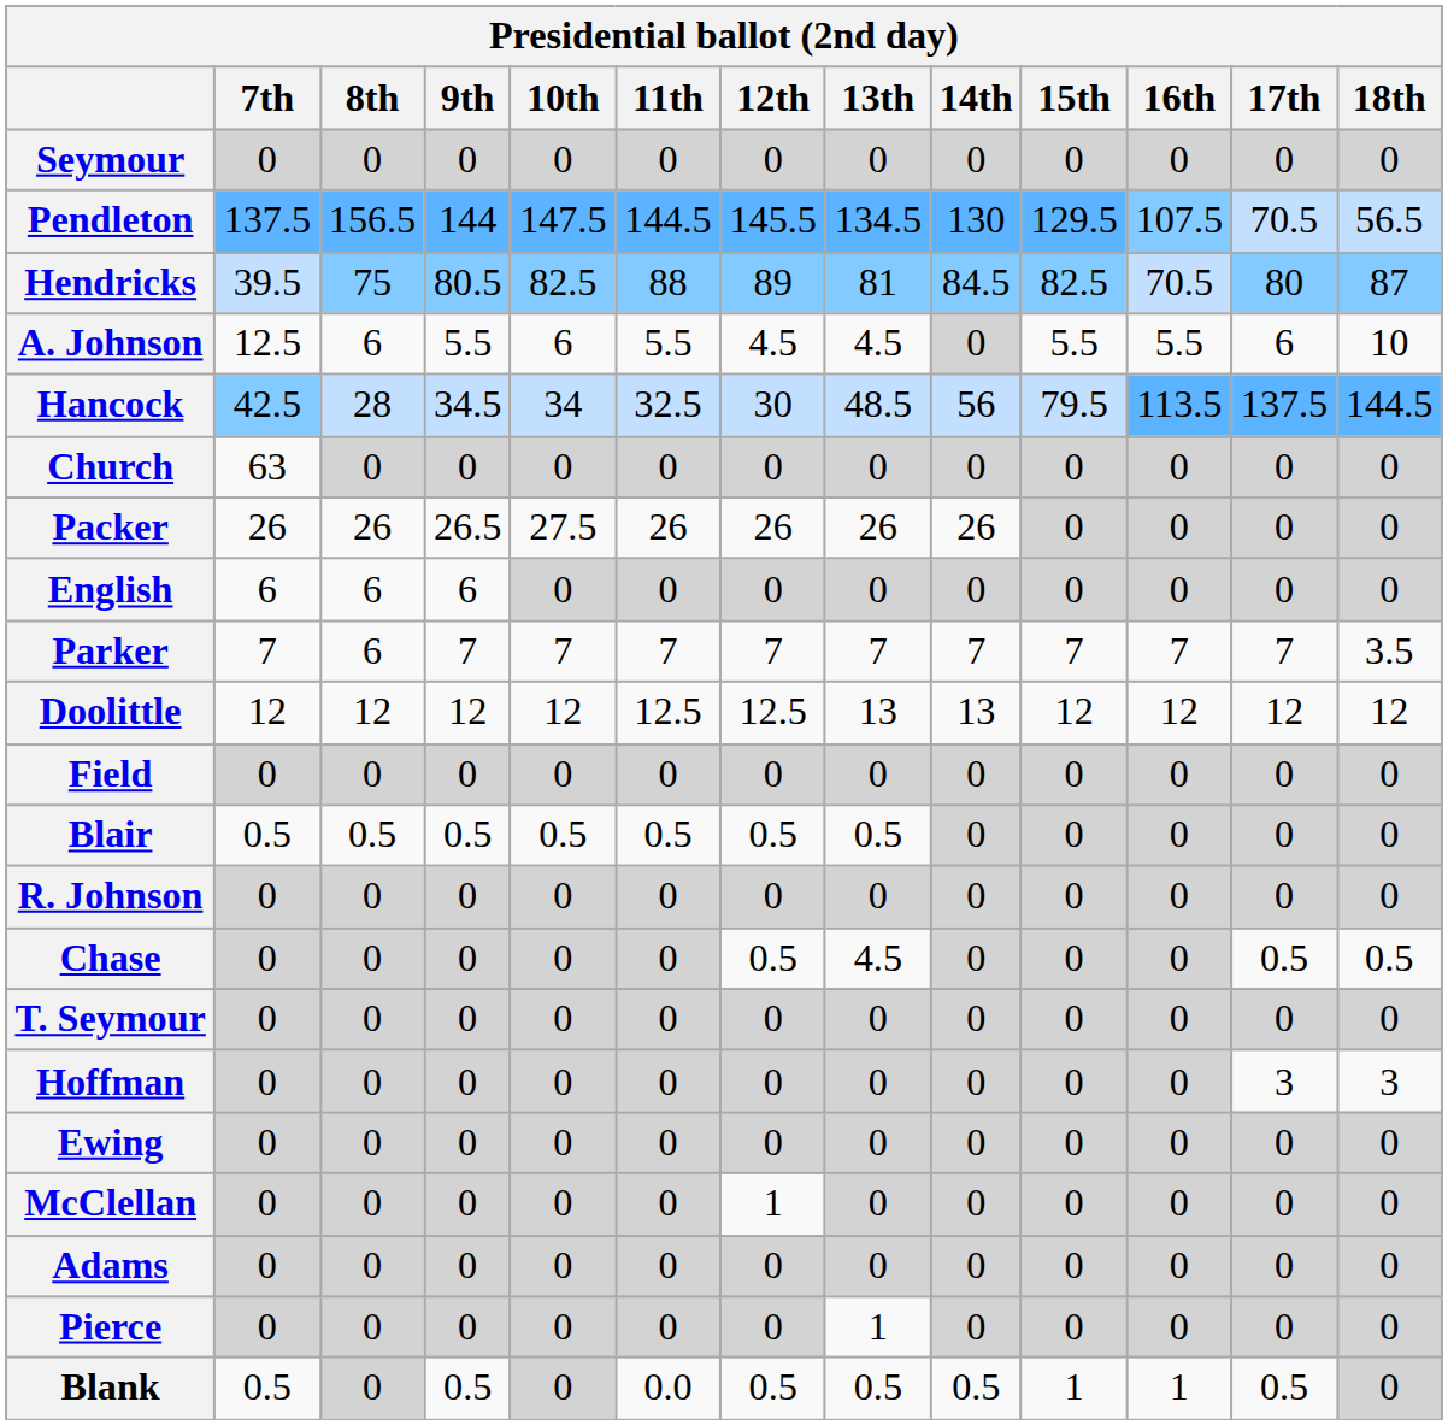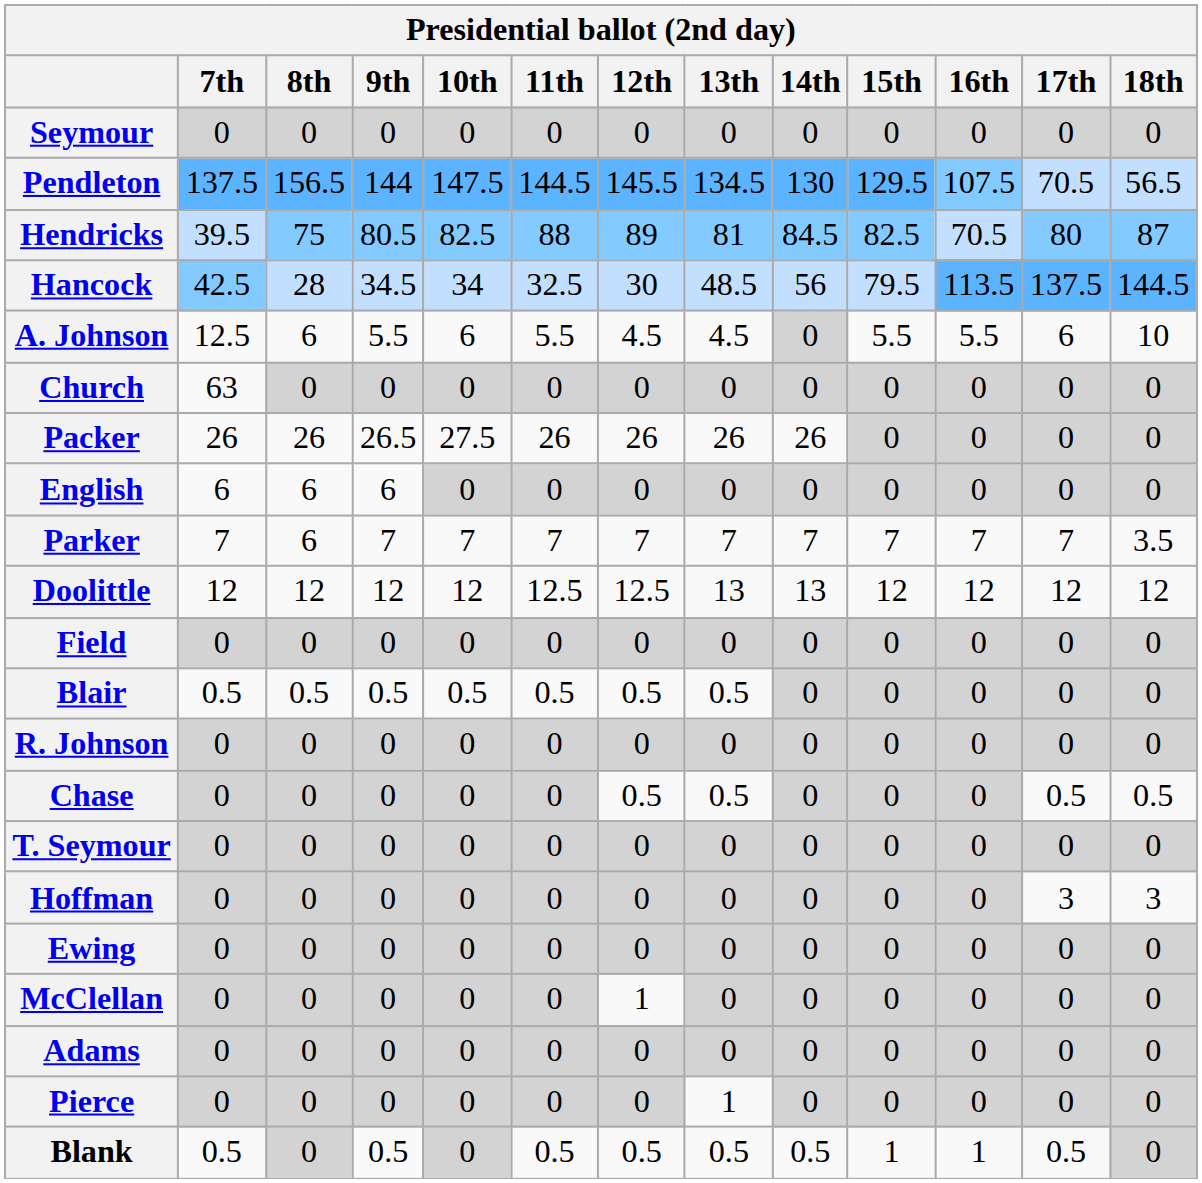 <table class="wikitable sortable" style="text-align:center">
 <tr>
 <th colspan="13"><strong>Presidential ballot (2nd day)</strong></th>
 </tr>
 <tr>
 <th></th>
 <th>7th</th>
 <th>8th</th>
 <th>9th</th>
 <th>10th</th>
 <th>11th</th>
 <th>12th</th>
 <th>13th</th>
 <th>14th</th>
 <th>15th</th>
 <th>16th</th>
 <th>17th</th>
 <th>18th</th>
 </tr>
 <tr>
 <th><a href='#'>Seymour</a></th>
 <td style="background:#d3d3d3">0</td>
 <td style="background:#d3d3d3">0</td>
 <td style="background:#d3d3d3">0</td>
 <td style="background:#d3d3d3">0</td>
 <td style="background:#d3d3d3">0</td>
 <td style="background:#d3d3d3">0</td>
 <td style="background:#d3d3d3">0</td>
 <td style="background:#d3d3d3">0</td>
 <td style="background:#d3d3d3">0</td>
 <td style="background:#d3d3d3">0</td>
 <td style="background:#d3d3d3">0</td>
 <td style="background:#d3d3d3">0</td>
 </tr>
 <tr>
 <th><a href='#'>Pendleton</a></th>
 <td style="background:#5cb3ff">137.5</td>
 <td style="background:#5cb3ff">156.5</td>
 <td style="background:#5cb3ff">144</td>
 <td style="background:#5cb3ff">147.5</td>
 <td style="background:#5cb3ff">144.5</td>
 <td style="background:#5cb3ff">145.5</td>
 <td style="background:#5cb3ff">134.5</td>
 <td style="background:#5cb3ff">130</td>
 <td style="background:#5cb3ff">129.5</td>
 <td style="background:#82caff">107.5</td>
 <td style="background:#c2dfff">70.5</td>
 <td style="background:#c2dfff">56.5</td>
 </tr>
 <tr>
 <th><a href='#'>Hendricks</a></th>
 <td style="background:#c2dfff">39.5</td>
 <td style="background:#82caff">75</td>
 <td style="background:#82caff">80.5</td>
 <td style="background:#82caff">82.5</td>
 <td style="background:#82caff">88</td>
 <td style="background:#82caff">89</td>
 <td style="background:#82caff">81</td>
 <td style="background:#82caff">84.5</td>
 <td style="background:#82caff">82.5</td>
 <td style="background:#c2dfff">70.5</td>
 <td style="background:#82caff">80</td>
 <td style="background:#82caff">87</td>
 </tr>
 <tr>
+<th><a href='#'>Hancock</a></th>
+<td style="background:#82caff">42.5</td>
+<td style="background:#c2dfff">28</td>
+<td style="background:#c2dfff">34.5</td>
+<td style="background:#c2dfff">34</td>
+<td style="background:#c2dfff">32.5</td>
+<td style="background:#c2dfff">30</td>
+<td style="background:#c2dfff">48.5</td>
+<td style="background:#c2dfff">56</td>
+<td style="background:#c2dfff">79.5</td>
+<td style="background:#5cb3ff">113.5</td>
+<td style="background:#5cb3ff">137.5</td>
+<td style="background:#5cb3ff">144.5</td>
+</tr>
+<tr>
 <th><a href='#'>A. Johnson</a></th>
 <td>12.5</td>
 <td>6</td>
 <td>5.5</td>
 <td>6</td>
 <td>5.5</td>
 <td>4.5</td>
 <td>4.5</td>
 <td style="background:#d3d3d3">0</td>
 <td>5.5</td>
 <td>5.5</td>
 <td>6</td>
 <td>10</td>
-</tr>
-<tr>
-<th><a href='#'>Hancock</a></th>
-<td style="background:#82caff">42.5</td>
-<td style="background:#c2dfff">28</td>
-<td style="background:#c2dfff">34.5</td>
-<td style="background:#c2dfff">34</td>
-<td style="background:#c2dfff">32.5</td>
-<td style="background:#c2dfff">30</td>
-<td style="background:#c2dfff">48.5</td>
-<td style="background:#c2dfff">56</td>
-<td style="background:#c2dfff">79.5</td>
-<td style="background:#5cb3ff">113.5</td>
-<td style="background:#5cb3ff">137.5</td>
-<td style="background:#5cb3ff">144.5</td>
 </tr>
 <tr>
 <th><a href='#'>Church</a></th>
 <td>63</td>
 <td style="background:#d3d3d3">0</td>
 <td style="background:#d3d3d3">0</td>
 <td style="background:#d3d3d3">0</td>
 <td style="background:#d3d3d3">0</td>
 <td style="background:#d3d3d3">0</td>
 <td style="background:#d3d3d3">0</td>
 <td style="background:#d3d3d3">0</td>
 <td style="background:#d3d3d3">0</td>
 <td style="background:#d3d3d3">0</td>
 <td style="background:#d3d3d3">0</td>
 <td style="background:#d3d3d3">0</td>
 </tr>
 <tr>
 <th><a href='#'>Packer</a></th>
 <td>26</td>
 <td>26</td>
 <td>26.5</td>
 <td>27.5</td>
 <td>26</td>
 <td>26</td>
 <td>26</td>
 <td>26</td>
 <td style="background:#d3d3d3">0</td>
 <td style="background:#d3d3d3">0</td>
 <td style="background:#d3d3d3">0</td>
 <td style="background:#d3d3d3">0</td>
 </tr>
 <tr>
 <th><a href='#'>English</a></th>
 <td>6</td>
 <td>6</td>
 <td>6</td>
 <td style="background:#d3d3d3">0</td>
 <td style="background:#d3d3d3">0</td>
 <td style="background:#d3d3d3">0</td>
 <td style="background:#d3d3d3">0</td>
 <td style="background:#d3d3d3">0</td>
 <td style="background:#d3d3d3">0</td>
 <td style="background:#d3d3d3">0</td>
 <td style="background:#d3d3d3">0</td>
 <td style="background:#d3d3d3">0</td>
 </tr>
 <tr>
 <th><a href='#'>Parker</a></th>
 <td>7</td>
 <td>6</td>
 <td>7</td>
 <td>7</td>
 <td>7</td>
 <td>7</td>
 <td>7</td>
 <td>7</td>
 <td>7</td>
 <td>7</td>
 <td>7</td>
 <td>3.5</td>
 </tr>
 <tr>
 <th><a href='#'>Doolittle</a></th>
 <td>12</td>
 <td>12</td>
 <td>12</td>
 <td>12</td>
 <td>12.5</td>
 <td>12.5</td>
 <td>13</td>
 <td>13</td>
 <td>12</td>
 <td>12</td>
 <td>12</td>
 <td>12</td>
 </tr>
 <tr>
 <th><a href='#'>Field</a></th>
 <td style="background:#d3d3d3">0</td>
 <td style="background:#d3d3d3">0</td>
 <td style="background:#d3d3d3">0</td>
 <td style="background:#d3d3d3">0</td>
 <td style="background:#d3d3d3">0</td>
 <td style="background:#d3d3d3">0</td>
 <td style="background:#d3d3d3">0</td>
 <td style="background:#d3d3d3">0</td>
 <td style="background:#d3d3d3">0</td>
 <td style="background:#d3d3d3">0</td>
 <td style="background:#d3d3d3">0</td>
 <td style="background:#d3d3d3">0</td>
 </tr>
 <tr>
 <th><a href='#'>Blair</a></th>
 <td>0.5</td>
 <td>0.5</td>
 <td>0.5</td>
 <td>0.5</td>
 <td>0.5</td>
 <td>0.5</td>
 <td>0.5</td>
 <td style="background:#d3d3d3">0</td>
 <td style="background:#d3d3d3">0</td>
 <td style="background:#d3d3d3">0</td>
 <td style="background:#d3d3d3">0</td>
 <td style="background:#d3d3d3">0</td>
 </tr>
 <tr>
 <th><a href='#'>R. Johnson</a></th>
 <td style="background:#d3d3d3">0</td>
 <td style="background:#d3d3d3">0</td>
 <td style="background:#d3d3d3">0</td>
 <td style="background:#d3d3d3">0</td>
 <td style="background:#d3d3d3">0</td>
 <td style="background:#d3d3d3">0</td>
 <td style="background:#d3d3d3">0</td>
 <td style="background:#d3d3d3">0</td>
 <td style="background:#d3d3d3">0</td>
 <td style="background:#d3d3d3">0</td>
 <td style="background:#d3d3d3">0</td>
 <td style="background:#d3d3d3">0</td>
 </tr>
 <tr>
 <th><a href='#'>Chase</a></th>
 <td style="background:#d3d3d3">0</td>
 <td style="background:#d3d3d3">0</td>
 <td style="background:#d3d3d3">0</td>
 <td style="background:#d3d3d3">0</td>
 <td style="background:#d3d3d3">0</td>
 <td>0.5</td>
-<td>4.5</td>
+<td>0.5</td>
 <td style="background:#d3d3d3">0</td>
 <td style="background:#d3d3d3">0</td>
 <td style="background:#d3d3d3">0</td>
 <td>0.5</td>
 <td>0.5</td>
 </tr>
 <tr>
 <th><a href='#'>T. Seymour</a></th>
 <td style="background:#d3d3d3">0</td>
 <td style="background:#d3d3d3">0</td>
 <td style="background:#d3d3d3">0</td>
 <td style="background:#d3d3d3">0</td>
 <td style="background:#d3d3d3">0</td>
 <td style="background:#d3d3d3">0</td>
 <td style="background:#d3d3d3">0</td>
 <td style="background:#d3d3d3">0</td>
 <td style="background:#d3d3d3">0</td>
 <td style="background:#d3d3d3">0</td>
 <td style="background:#d3d3d3">0</td>
 <td style="background:#d3d3d3">0</td>
 </tr>
 <tr>
 <th><a href='#'>Hoffman</a></th>
 <td style="background:#d3d3d3">0</td>
 <td style="background:#d3d3d3">0</td>
 <td style="background:#d3d3d3">0</td>
 <td style="background:#d3d3d3">0</td>
 <td style="background:#d3d3d3">0</td>
 <td style="background:#d3d3d3">0</td>
 <td style="background:#d3d3d3">0</td>
 <td style="background:#d3d3d3">0</td>
 <td style="background:#d3d3d3">0</td>
 <td style="background:#d3d3d3">0</td>
 <td>3</td>
 <td>3</td>
 </tr>
 <tr>
 <th><a href='#'>Ewing</a></th>
 <td style="background:#d3d3d3">0</td>
 <td style="background:#d3d3d3">0</td>
 <td style="background:#d3d3d3">0</td>
 <td style="background:#d3d3d3">0</td>
 <td style="background:#d3d3d3">0</td>
 <td style="background:#d3d3d3">0</td>
 <td style="background:#d3d3d3">0</td>
 <td style="background:#d3d3d3">0</td>
 <td style="background:#d3d3d3">0</td>
 <td style="background:#d3d3d3">0</td>
 <td style="background:#d3d3d3">0</td>
 <td style="background:#d3d3d3">0</td>
 </tr>
 <tr>
 <th><a href='#'>McClellan</a></th>
 <td style="background:#d3d3d3">0</td>
 <td style="background:#d3d3d3">0</td>
 <td style="background:#d3d3d3">0</td>
 <td style="background:#d3d3d3">0</td>
 <td style="background:#d3d3d3">0</td>
 <td>1</td>
 <td style="background:#d3d3d3">0</td>
 <td style="background:#d3d3d3">0</td>
 <td style="background:#d3d3d3">0</td>
 <td style="background:#d3d3d3">0</td>
 <td style="background:#d3d3d3">0</td>
 <td style="background:#d3d3d3">0</td>
 </tr>
 <tr>
 <th><a href='#'>Adams</a></th>
 <td style="background:#d3d3d3">0</td>
 <td style="background:#d3d3d3">0</td>
 <td style="background:#d3d3d3">0</td>
 <td style="background:#d3d3d3">0</td>
 <td style="background:#d3d3d3">0</td>
 <td style="background:#d3d3d3">0</td>
 <td style="background:#d3d3d3">0</td>
 <td style="background:#d3d3d3">0</td>
 <td style="background:#d3d3d3">0</td>
 <td style="background:#d3d3d3">0</td>
 <td style="background:#d3d3d3">0</td>
 <td style="background:#d3d3d3">0</td>
 </tr>
 <tr>
 <th><a href='#'>Pierce</a></th>
 <td style="background:#d3d3d3">0</td>
 <td style="background:#d3d3d3">0</td>
 <td style="background:#d3d3d3">0</td>
 <td style="background:#d3d3d3">0</td>
 <td style="background:#d3d3d3">0</td>
 <td style="background:#d3d3d3">0</td>
 <td>1</td>
 <td style="background:#d3d3d3">0</td>
 <td style="background:#d3d3d3">0</td>
 <td style="background:#d3d3d3">0</td>
 <td style="background:#d3d3d3">0</td>
 <td style="background:#d3d3d3">0</td>
 </tr>
 <tr>
 <th>Blank</th>
 <td>0.5</td>
 <td style="background:#d3d3d3">0</td>
 <td>0.5</td>
 <td style="background:#d3d3d3">0</td>
-<td>0.0</td>
+<td>0.5</td>
 <td>0.5</td>
 <td>0.5</td>
 <td>0.5</td>
 <td>1</td>
 <td>1</td>
 <td>0.5</td>
 <td style="background:#d3d3d3">0</td>
 </tr>
 </table>
